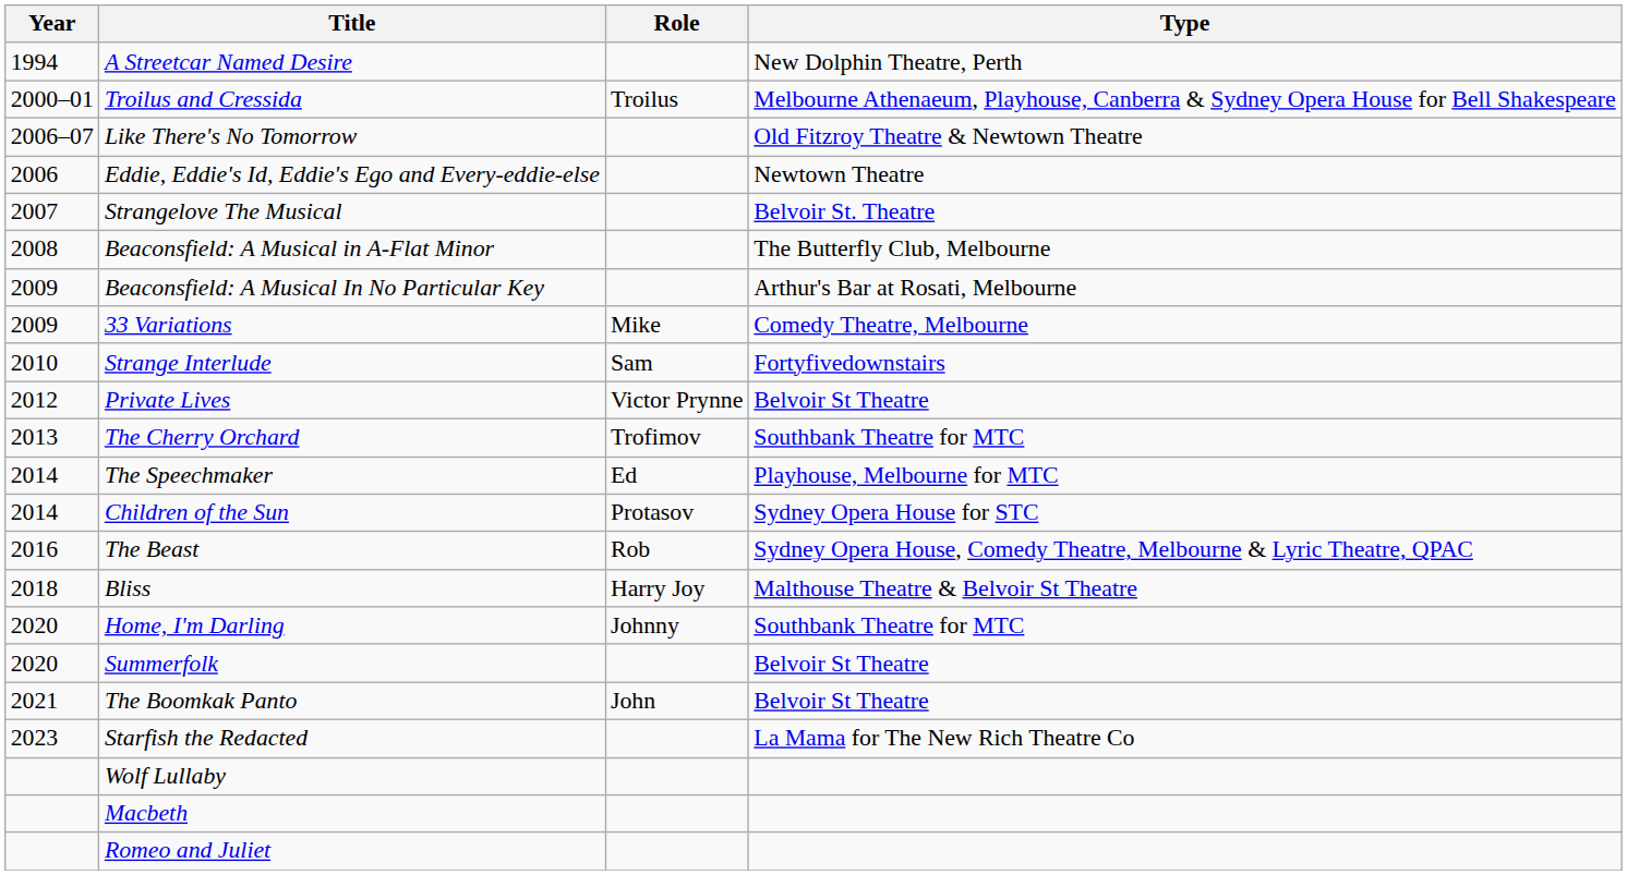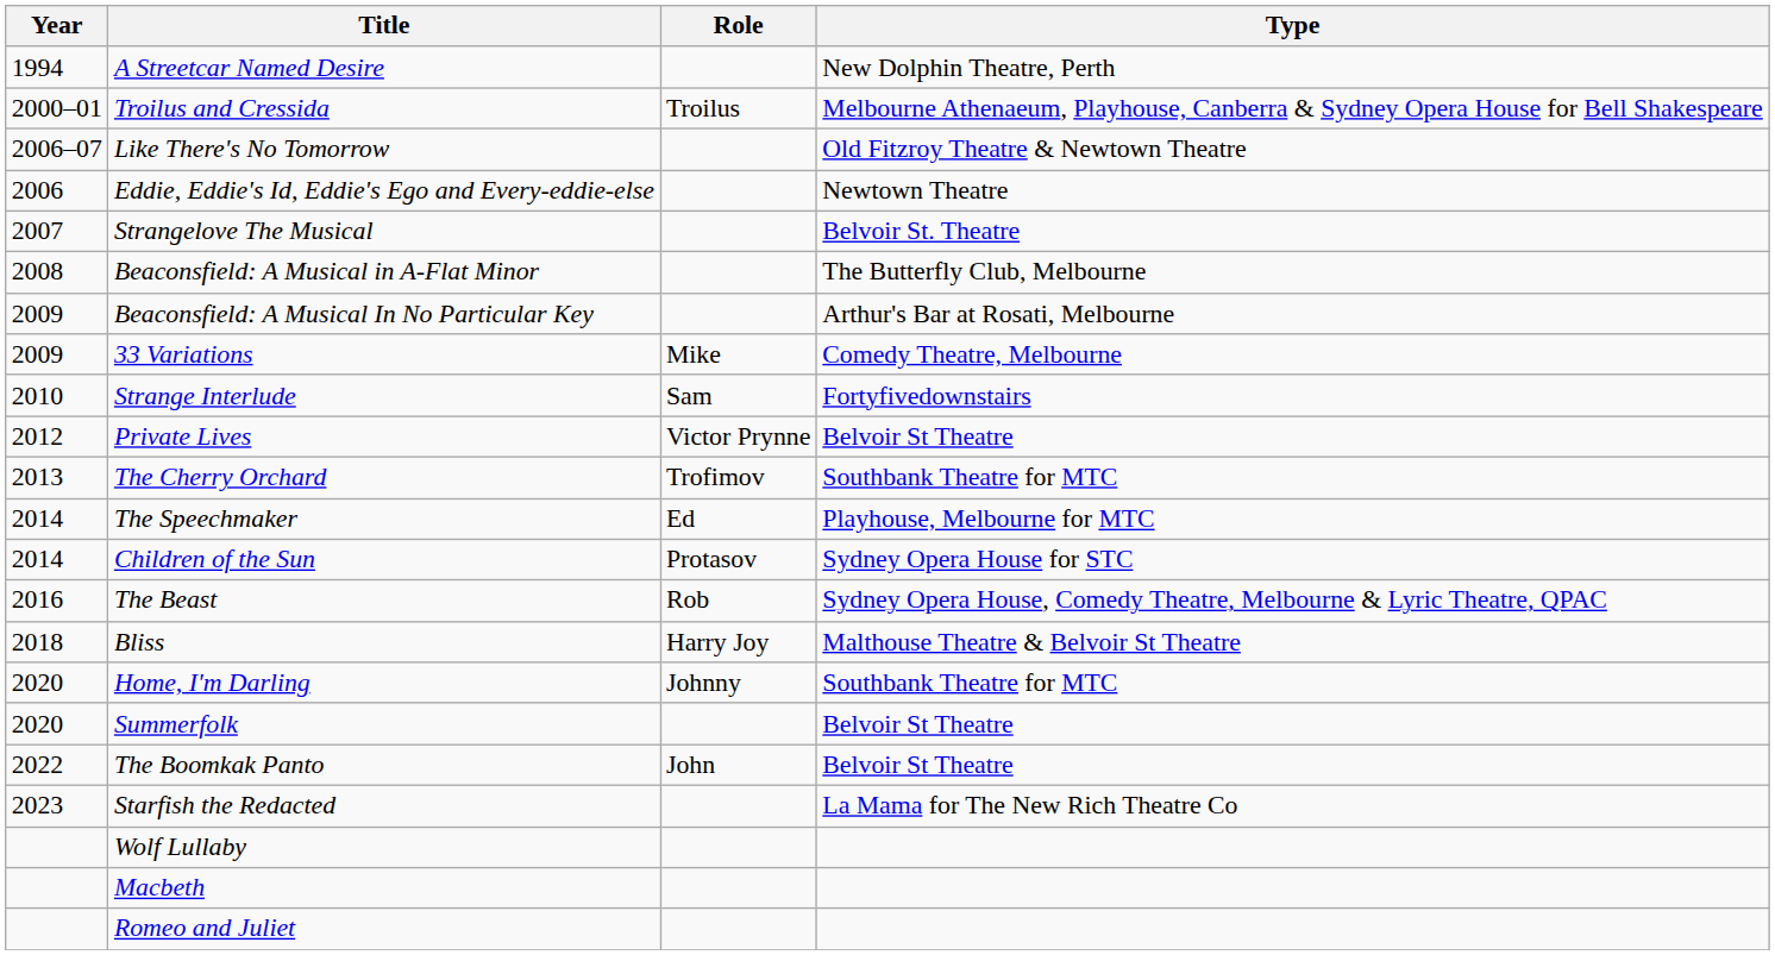 <table class="wikitable">
 <tr>
 <th>Year</th>
 <th>Title</th>
 <th>Role</th>
 <th>Type</th>
 </tr>
 <tr>
 <td>1994</td>
 <td><em><a href='#'>A Streetcar Named Desire</a></em></td>
 <td></td>
 <td>New Dolphin Theatre, Perth</td>
 </tr>
 <tr>
 <td>2000–01</td>
 <td><em><a href='#'>Troilus and Cressida</a></em></td>
 <td>Troilus</td>
 <td><a href='#'>Melbourne Athenaeum</a>, <a href='#'>Playhouse, Canberra</a> & <a href='#'>Sydney Opera House</a> for <a href='#'>Bell Shakespeare</a></td>
 </tr>
 <tr>
 <td>2006–07</td>
 <td><em>Like There's No Tomorrow</em></td>
 <td></td>
 <td><a href='#'>Old Fitzroy Theatre</a> & Newtown Theatre</td>
 </tr>
 <tr>
 <td>2006</td>
 <td><em>Eddie, Eddie's Id, Eddie's Ego and Every-eddie-else</em></td>
 <td></td>
 <td>Newtown Theatre</td>
 </tr>
 <tr>
 <td>2007</td>
 <td><em>Strangelove The Musical</em></td>
 <td></td>
 <td><a href='#'>Belvoir St. Theatre</a></td>
 </tr>
 <tr>
 <td>2008</td>
 <td><em>Beaconsfield: A Musical in A-Flat Minor</em></td>
 <td></td>
 <td>The Butterfly Club, Melbourne</td>
 </tr>
 <tr>
 <td>2009</td>
 <td><em>Beaconsfield: A Musical In No Particular Key</em></td>
 <td></td>
 <td>Arthur's Bar at Rosati, Melbourne</td>
 </tr>
 <tr>
 <td>2009</td>
 <td><em><a href='#'>33 Variations</a></em></td>
 <td>Mike</td>
 <td><a href='#'>Comedy Theatre, Melbourne</a></td>
 </tr>
 <tr>
 <td>2010</td>
 <td><em><a href='#'>Strange Interlude</a></em></td>
 <td>Sam</td>
 <td><a href='#'>Fortyfivedownstairs</a></td>
 </tr>
 <tr>
 <td>2012</td>
 <td><em><a href='#'>Private Lives</a></em></td>
 <td>Victor Prynne</td>
 <td><a href='#'>Belvoir St Theatre</a></td>
 </tr>
 <tr>
 <td>2013</td>
 <td><em><a href='#'>The Cherry Orchard</a></em></td>
 <td>Trofimov</td>
 <td><a href='#'>Southbank Theatre</a> for <a href='#'>MTC</a></td>
 </tr>
 <tr>
 <td>2014</td>
 <td><em>The Speechmaker</em></td>
 <td>Ed</td>
 <td><a href='#'>Playhouse, Melbourne</a> for <a href='#'>MTC</a></td>
 </tr>
 <tr>
 <td>2014</td>
 <td><em><a href='#'>Children of the Sun</a></em></td>
 <td>Protasov</td>
 <td><a href='#'>Sydney Opera House</a> for <a href='#'>STC</a></td>
 </tr>
 <tr>
 <td>2016</td>
 <td><em>The Beast</em></td>
 <td>Rob</td>
 <td><a href='#'>Sydney Opera House</a>, <a href='#'>Comedy Theatre, Melbourne</a> & <a href='#'>Lyric Theatre, QPAC</a></td>
 </tr>
 <tr>
 <td>2018</td>
 <td><em>Bliss</em></td>
 <td>Harry Joy</td>
 <td><a href='#'>Malthouse Theatre</a> & <a href='#'>Belvoir St Theatre</a></td>
 </tr>
 <tr>
 <td>2020</td>
 <td><em><a href='#'>Home, I'm Darling</a></em></td>
 <td>Johnny</td>
 <td><a href='#'>Southbank Theatre</a> for <a href='#'>MTC</a></td>
 </tr>
 <tr>
 <td>2020</td>
 <td><em><a href='#'>Summerfolk</a></em></td>
 <td></td>
 <td><a href='#'>Belvoir St Theatre</a></td>
 </tr>
 <tr>
-<td>2021</td>
+<td>2022</td>
 <td><em>The Boomkak Panto</em></td>
 <td>John</td>
 <td><a href='#'>Belvoir St Theatre</a></td>
 </tr>
 <tr>
 <td>2023</td>
 <td><em>Starfish the Redacted</em></td>
 <td></td>
 <td><a href='#'>La Mama</a> for The New Rich Theatre Co</td>
 </tr>
 <tr>
 <td></td>
 <td><em>Wolf Lullaby</em></td>
 <td></td>
 <td></td>
 </tr>
 <tr>
 <td></td>
 <td><em><a href='#'>Macbeth</a></em></td>
 <td></td>
 <td></td>
 </tr>
 <tr>
 <td></td>
 <td><em><a href='#'>Romeo and Juliet</a></em></td>
 <td></td>
 <td></td>
 </tr>
 </table>
